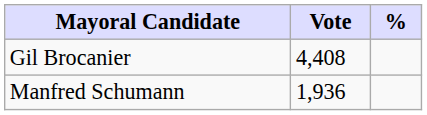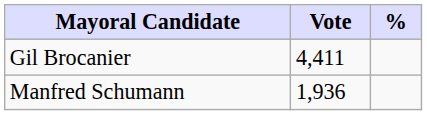 <table class="wikitable">
 <tr>
 <th style="background:#ddf; width:200px;">Mayoral Candidate </th>
 <th style="background:#ddf; width:50px;">Vote</th>
 <th style="background:#ddf; width:30px;">%</th>
 </tr>
 <tr>
 <td>Gil Brocanier</td>
-<td>4,408</td>
+<td>4,411</td>
 <td></td>
 </tr>
 <tr>
 <td>Manfred Schumann</td>
 <td>1,936</td>
 <td></td>
 </tr>
 </table>
